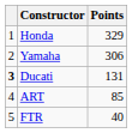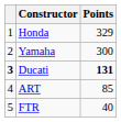 <table class="wikitable" style="font-size: 95%;">
 <tr>
 <th></th>
 <th>Constructor</th>
 <th>Points</th>
 </tr>
 <tr>
 <td align=center>1</td>
 <td> <a href='#'>Honda</a></td>
 <td align=right>329</td>
 </tr>
 <tr>
 <td align=center>2</td>
 <td> <a href='#'>Yamaha</a></td>
-<td align=right>306</td>
+<td align=right>300</td>
 </tr>
 <tr>
 <td align=center><strong>3</strong></td>
 <td> <a href='#'>Ducati</a></td>
-<td align=right>131</td>
+<td align=right><strong>131</strong></td>
 </tr>
 <tr>
 <td align=center>4</td>
 <td> <a href='#'>ART</a></td>
 <td align=right>85</td>
 </tr>
 <tr>
 <td align=center>5</td>
 <td> <a href='#'>FTR</a></td>
 <td align=right>40</td>
 </tr>
 </table>
